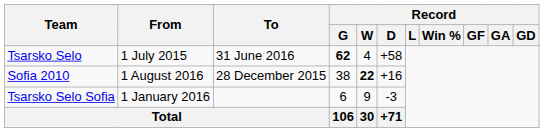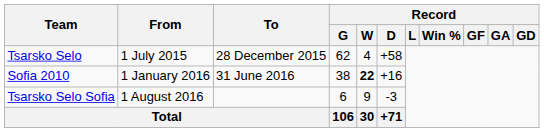 <table class="wikitable" style="text-align: center">
 <tr>
 <th rowspan=2>Team</th>
 <th rowspan=2>From</th>
 <th rowspan=2>To</th>
 <th colspan=8>Record</th>
 </tr>
 <tr>
 <th>G</th>
 <th>W</th>
 <th>D</th>
 <th>L</th>
 <th>Win %</th>
 <th>GF</th>
 <th>GA</th>
 <th>GD</th>
 </tr>
 <tr>
 <td align=left><a href='#'>Tsarsko Selo</a></td>
 <td align=left>1 July 2015</td>
-<td align=left>31 June 2016<br></td>
-<td align=centre><strong>62</strong></td>
+<td align=left>28 December 2015<br></td>
+<td align=centre>62</td>
 <td align=centre>4</td>
 <td align=centre>+58</td>
 </tr>
 <tr>
 <td align=left><a href='#'>Sofia 2010</a></td>
-<td align=left>1 August 2016</td>
-<td align=left>28 December 2015<br></td>
+<td align=left>1 January 2016</td>
+<td align=left>31 June 2016<br></td>
 <td align=centre>38</td>
 <td align=centre><strong>22</strong></td>
 <td align=centre>+16</td>
 </tr>
 <tr>
 <td align=left><a href='#'>Tsarsko Selo Sofia</a></td>
-<td align=left>1 January 2016</td>
+<td align=left>1 August 2016</td>
 <td align=left><br></td>
 <td align=centre>6</td>
 <td align=centre>9</td>
 <td align=centre>-3</td>
 </tr>
 <tr>
 <th colspan=3>Total<br></th>
 <th align=centre>106</th>
 <th align=centre>30</th>
 <th align=centre>+71</th>
 </tr>
 </table>
